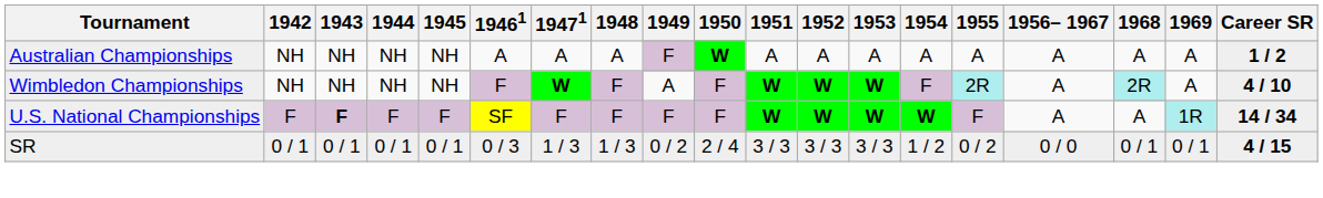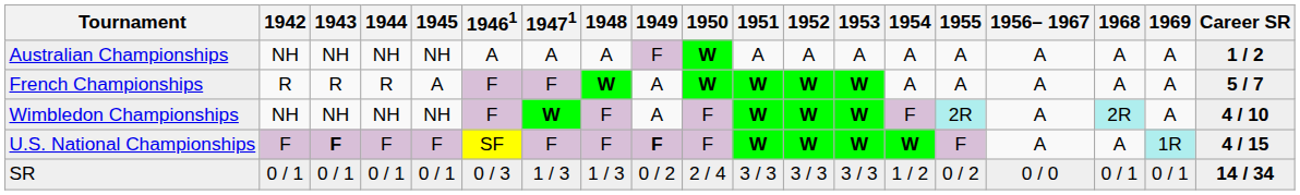 <table class="wikitable">
 <tr>
 <th>Tournament</th>
 <th>1942</th>
 <th>1943</th>
 <th>1944</th>
 <th>1945</th>
 <th>1946<sup>1</sup></th>
 <th>1947<sup>1</sup></th>
 <th>1948</th>
 <th>1949</th>
 <th>1950</th>
 <th>1951</th>
 <th>1952</th>
 <th>1953</th>
 <th>1954</th>
 <th>1955</th>
 <th>1956– 1967</th>
 <th>1968</th>
 <th>1969</th>
 <th>Career SR</th>
 </tr>
 <tr>
 <td style="background:#EFEFEF;"><a href='#'>Australian Championships</a></td>
 <td align="center">NH</td>
 <td align="center">NH</td>
 <td align="center">NH</td>
 <td align="center">NH</td>
 <td align="center">A</td>
 <td align="center">A</td>
 <td align="center">A</td>
 <td align="center" style="background:#D8BFD8;">F</td>
 <td align="center" style="background:#00ff00;"><strong>W</strong></td>
 <td align="center">A</td>
 <td align="center">A</td>
 <td align="center">A</td>
 <td align="center">A</td>
 <td align="center">A</td>
 <td align="center">A</td>
 <td align="center">A</td>
 <td align="center">A</td>
 <td align="center" style="background:#EFEFEF;"><strong>1 / 2</strong></td>
 </tr>
 <tr>
+<td style="background:#EFEFEF;"><a href='#'>French Championships</a></td>
+<td align="center">R</td>
+<td align="center">R</td>
+<td align="center">R</td>
+<td align="center">A</td>
+<td align="center" style="background:#D8BFD8;">F</td>
+<td align="center" style="background:#D8BFD8;">F</td>
+<td align="center" style="background:#00ff00;"><strong>W</strong></td>
+<td align="center">A</td>
+<td align="center" style="background:#00ff00;"><strong>W</strong></td>
+<td align="center" style="background:#00ff00;"><strong>W</strong></td>
+<td align="center" style="background:#00ff00;"><strong>W</strong></td>
+<td align="center" style="background:#00ff00;"><strong>W</strong></td>
+<td align="center">A</td>
+<td align="center">A</td>
+<td align="center">A</td>
+<td align="center">A</td>
+<td align="center">A</td>
+<td align="center" style="background:#EFEFEF;"><strong>5 / 7</strong></td>
+</tr>
+<tr>
 <td style="background:#EFEFEF;"><a href='#'>Wimbledon Championships</a></td>
 <td align="center">NH</td>
 <td align="center">NH</td>
 <td align="center">NH</td>
 <td align="center">NH</td>
 <td align="center" style="background:#D8BFD8;">F</td>
 <td align="center" style="background:#00ff00;"><strong>W</strong></td>
 <td align="center" style="background:#D8BFD8;">F</td>
 <td align="center">A</td>
 <td align="center" style="background:#D8BFD8;">F</td>
 <td align="center" style="background:#00ff00;"><strong>W</strong></td>
 <td align="center" style="background:#00ff00;"><strong>W</strong></td>
 <td align="center" style="background:#00ff00;"><strong>W</strong></td>
 <td align="center" style="background:#D8BFD8;">F</td>
 <td align="center" style="background:#afeeee;">2R</td>
 <td align="center">A</td>
 <td align="center" style="background:#afeeee;">2R</td>
 <td align="center">A</td>
 <td align="center" style="background:#EFEFEF;"><strong>4 / 10</strong></td>
 </tr>
 <tr>
 <td style="background:#EFEFEF;"><a href='#'>U.S. National Championships</a></td>
 <td align="center" style="background:#D8BFD8;">F</td>
 <td align="center" style="background:#D8BFD8;"><strong>F</strong></td>
 <td align="center" style="background:#D8BFD8;">F</td>
 <td align="center" style="background:#D8BFD8;">F</td>
 <td align="center" style="background:yellow;">SF</td>
 <td align="center" style="background:#D8BFD8;">F</td>
 <td align="center" style="background:#D8BFD8;">F</td>
-<td align="center" style="background:#D8BFD8;">F</td>
+<td align="center" style="background:#D8BFD8;"><strong>F</strong></td>
 <td align="center" style="background:#D8BFD8;">F</td>
 <td align="center" style="background:#00ff00;"><strong>W</strong></td>
 <td align="center" style="background:#00ff00;"><strong>W</strong></td>
 <td align="center" style="background:#00ff00;"><strong>W</strong></td>
 <td align="center" style="background:#00ff00;"><strong>W</strong></td>
 <td align="center" style="background:#D8BFD8;">F</td>
 <td align="center">A</td>
 <td align="center">A</td>
 <td align="center" style="background:#afeeee;">1R</td>
-<td align="center" style="background:#EFEFEF;"><strong>14 / 34</strong></td>
+<td align="center" style="background:#EFEFEF;"><strong>4 / 15</strong></td>
 </tr>
 <tr>
 <td style="background:#EFEFEF;">SR</td>
 <td align="center" style="background:#EFEFEF;">0 / 1</td>
 <td align="center" style="background:#EFEFEF;">0 / 1</td>
 <td align="center" style="background:#EFEFEF;">0 / 1</td>
 <td align="center" style="background:#EFEFEF;">0 / 1</td>
 <td align="center" style="background:#EFEFEF;">0 / 3</td>
 <td align="center" style="background:#EFEFEF;">1 / 3</td>
 <td align="center" style="background:#EFEFEF;">1 / 3</td>
 <td align="center" style="background:#EFEFEF;">0 / 2</td>
 <td align="center" style="background:#EFEFEF;">2 / 4</td>
 <td align="center" style="background:#EFEFEF;">3 / 3</td>
 <td align="center" style="background:#EFEFEF;">3 / 3</td>
 <td align="center" style="background:#EFEFEF;">3 / 3</td>
 <td align="center" style="background:#EFEFEF;">1 / 2</td>
 <td align="center" style="background:#EFEFEF;">0 / 2</td>
 <td align="center" style="background:#EFEFEF;">0 / 0</td>
 <td align="center" style="background:#EFEFEF;">0 / 1</td>
 <td align="center" style="background:#EFEFEF;">0 / 1</td>
-<td align="center" style="background:#EFEFEF;"><strong>4 / 15</strong></td>
+<td align="center" style="background:#EFEFEF;"><strong>14 / 34</strong></td>
 </tr>
 </table>
